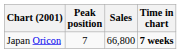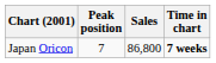 <table class="wikitable">
 <tr>
 <th align="left">Chart (2001)</th>
 <th align="center">Peak<br>position</th>
 <th align="center">Sales</th>
 <th align="center">Time in<br>chart</th>
 </tr>
 <tr>
 <td align="left">Japan <a href='#'>Oricon</a></td>
 <td align="center">7</td>
-<td align="center">66,800</td>
+<td align="center">86,800</td>
 <td align=""><strong>7 weeks</strong></td>
 </tr>
 </table>
